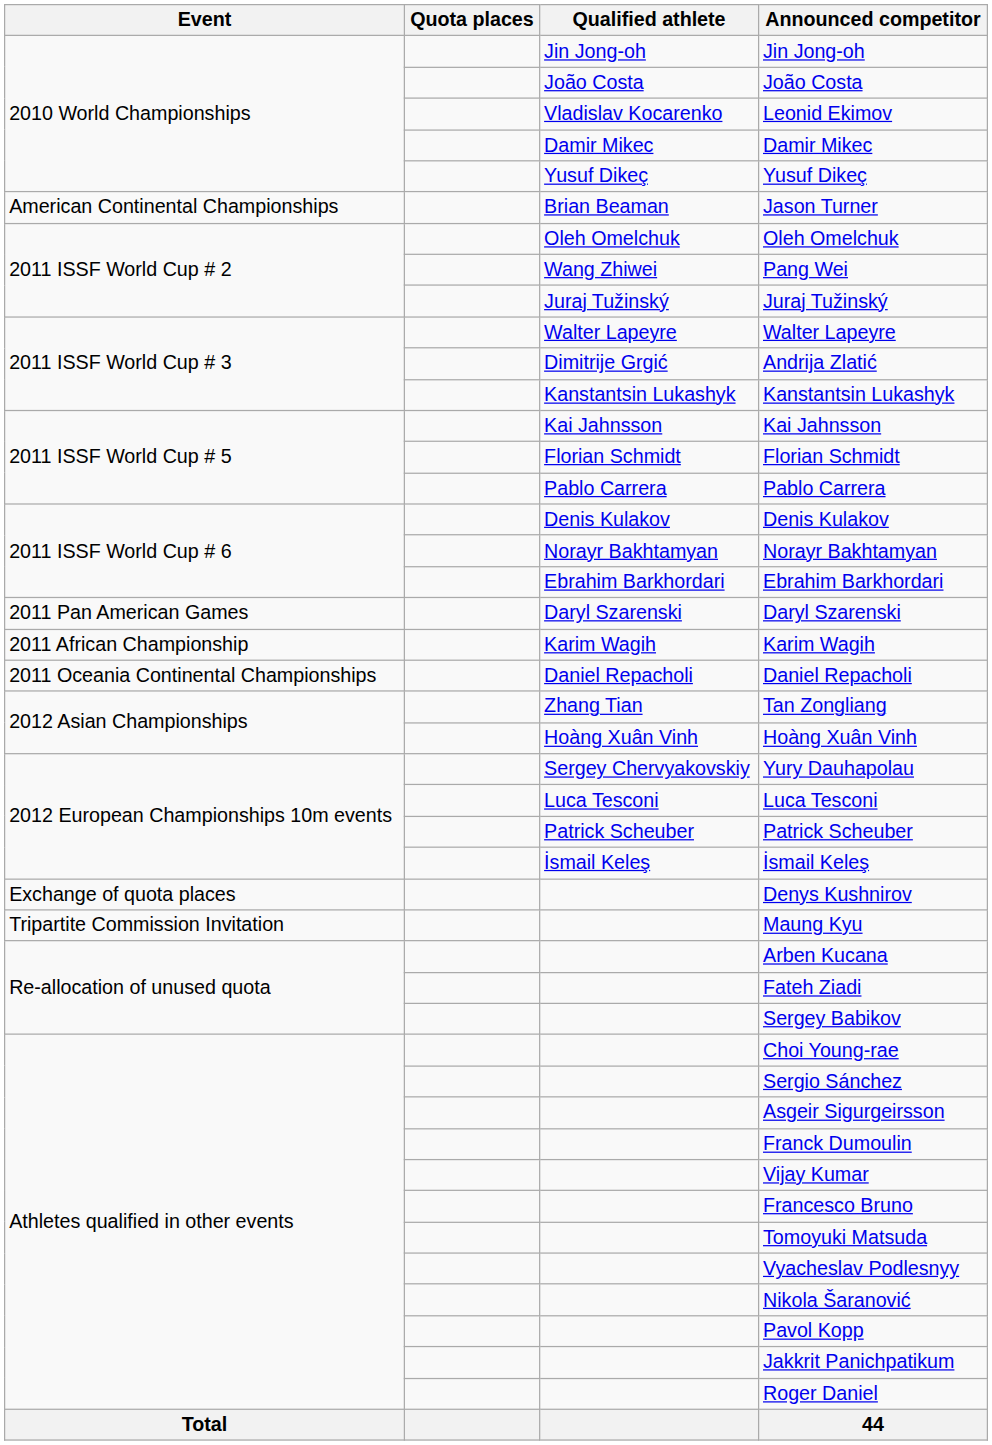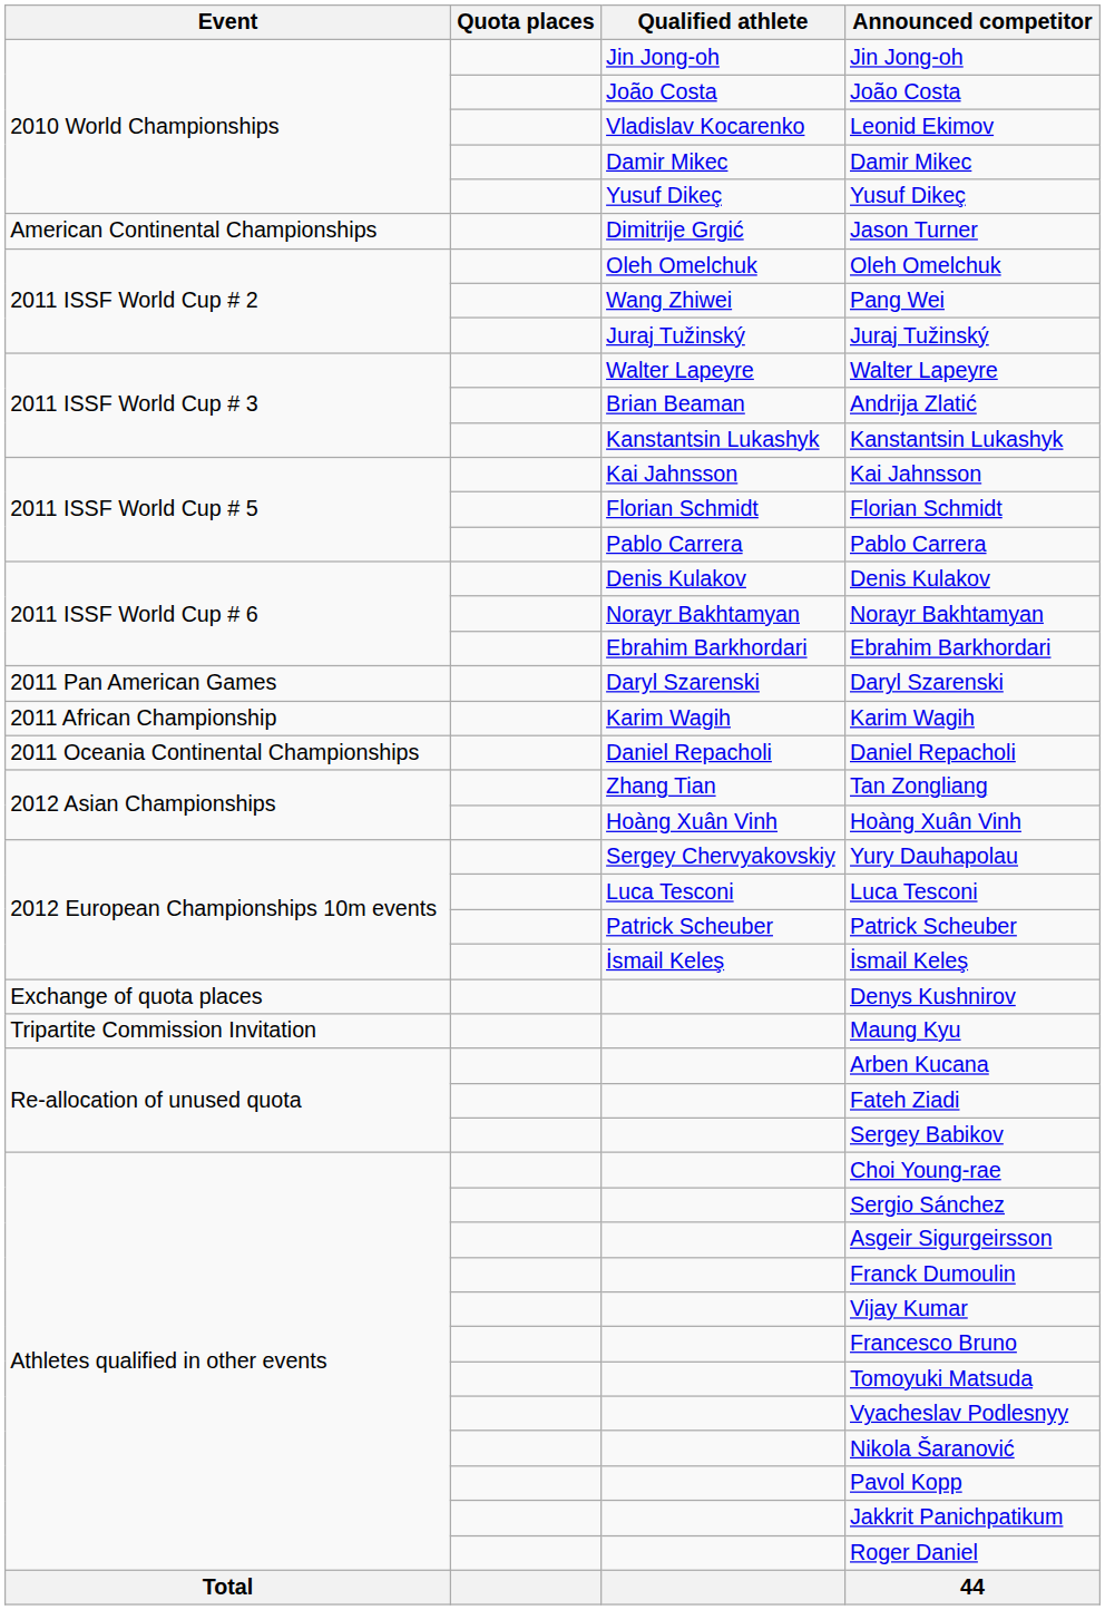 <table class=wikitable style="text-align:left" width=800>
 <tr>
 <th>Event</th>
 <th>Quota places</th>
 <th>Qualified athlete</th>
 <th>Announced competitor</th>
 </tr>
 <tr>
 <td rowspan="5">2010 World Championships</td>
 <td></td>
 <td><a href='#'>Jin Jong-oh</a></td>
 <td><a href='#'>Jin Jong-oh</a></td>
 </tr>
 <tr>
 <td></td>
 <td><a href='#'>João Costa</a></td>
 <td><a href='#'>João Costa</a></td>
 </tr>
 <tr>
 <td></td>
 <td><a href='#'>Vladislav Kocarenko</a></td>
 <td><a href='#'>Leonid Ekimov</a></td>
 </tr>
 <tr>
 <td></td>
 <td><a href='#'>Damir Mikec</a></td>
 <td><a href='#'>Damir Mikec</a></td>
 </tr>
 <tr>
 <td></td>
 <td><a href='#'>Yusuf Dikeç</a></td>
 <td><a href='#'>Yusuf Dikeç</a></td>
 </tr>
 <tr>
 <td rowspan="1">American Continental Championships</td>
 <td></td>
-<td><a href='#'>Brian Beaman</a></td>
+<td><a href='#'>Dimitrije Grgić</a></td>
 <td><a href='#'>Jason Turner</a></td>
 </tr>
 <tr>
 <td rowspan="3">2011 ISSF World Cup # 2</td>
 <td></td>
 <td><a href='#'>Oleh Omelchuk</a></td>
 <td><a href='#'>Oleh Omelchuk</a></td>
 </tr>
 <tr>
 <td></td>
 <td><a href='#'>Wang Zhiwei</a></td>
 <td><a href='#'>Pang Wei</a></td>
 </tr>
 <tr>
 <td></td>
 <td><a href='#'>Juraj Tužinský</a></td>
 <td><a href='#'>Juraj Tužinský</a></td>
 </tr>
 <tr>
 <td rowspan="3">2011 ISSF World Cup # 3</td>
 <td></td>
 <td><a href='#'>Walter Lapeyre</a></td>
 <td><a href='#'>Walter Lapeyre</a></td>
 </tr>
 <tr>
 <td></td>
-<td><a href='#'>Dimitrije Grgić</a></td>
+<td><a href='#'>Brian Beaman</a></td>
 <td><a href='#'>Andrija Zlatić</a></td>
 </tr>
 <tr>
 <td></td>
 <td><a href='#'>Kanstantsin Lukashyk</a></td>
 <td><a href='#'>Kanstantsin Lukashyk</a></td>
 </tr>
 <tr>
 <td rowspan="3">2011 ISSF World Cup # 5</td>
 <td></td>
 <td><a href='#'>Kai Jahnsson</a></td>
 <td><a href='#'>Kai Jahnsson</a></td>
 </tr>
 <tr>
 <td></td>
 <td><a href='#'>Florian Schmidt</a></td>
 <td><a href='#'>Florian Schmidt</a></td>
 </tr>
 <tr>
 <td></td>
 <td><a href='#'>Pablo Carrera</a></td>
 <td><a href='#'>Pablo Carrera</a></td>
 </tr>
 <tr>
 <td rowspan="3">2011 ISSF World Cup # 6</td>
 <td></td>
 <td><a href='#'>Denis Kulakov</a></td>
 <td><a href='#'>Denis Kulakov</a></td>
 </tr>
 <tr>
 <td></td>
 <td><a href='#'>Norayr Bakhtamyan</a></td>
 <td><a href='#'>Norayr Bakhtamyan</a></td>
 </tr>
 <tr>
 <td></td>
 <td><a href='#'>Ebrahim Barkhordari</a></td>
 <td><a href='#'>Ebrahim Barkhordari</a></td>
 </tr>
 <tr>
 <td rowspan="1">2011 Pan American Games</td>
 <td></td>
 <td><a href='#'>Daryl Szarenski</a></td>
 <td><a href='#'>Daryl Szarenski</a></td>
 </tr>
 <tr>
 <td rowspan="1">2011 African Championship</td>
 <td></td>
 <td><a href='#'>Karim Wagih</a></td>
 <td><a href='#'>Karim Wagih</a></td>
 </tr>
 <tr>
 <td rowspan="1">2011 Oceania Continental Championships</td>
 <td></td>
 <td><a href='#'>Daniel Repacholi</a></td>
 <td><a href='#'>Daniel Repacholi</a></td>
 </tr>
 <tr>
 <td rowspan="2">2012 Asian Championships</td>
 <td></td>
 <td><a href='#'>Zhang Tian</a></td>
 <td><a href='#'>Tan Zongliang</a></td>
 </tr>
 <tr>
 <td></td>
 <td><a href='#'>Hoàng Xuân Vinh</a></td>
 <td><a href='#'>Hoàng Xuân Vinh</a></td>
 </tr>
 <tr>
 <td rowspan="4">2012 European Championships 10m events</td>
 <td></td>
 <td><a href='#'>Sergey Chervyakovskiy</a></td>
 <td><a href='#'>Yury Dauhapolau</a></td>
 </tr>
 <tr>
 <td></td>
 <td><a href='#'>Luca Tesconi</a></td>
 <td><a href='#'>Luca Tesconi</a></td>
 </tr>
 <tr>
 <td></td>
 <td><a href='#'>Patrick Scheuber</a></td>
 <td><a href='#'>Patrick Scheuber</a></td>
 </tr>
 <tr>
 <td></td>
 <td><a href='#'>İsmail Keleş</a></td>
 <td><a href='#'>İsmail Keleş</a></td>
 </tr>
 <tr>
 <td rowspan="1">Exchange of quota places</td>
 <td></td>
 <td></td>
 <td><a href='#'>Denys Kushnirov</a></td>
 </tr>
 <tr>
 <td rowspan="1">Tripartite Commission Invitation</td>
 <td></td>
 <td></td>
 <td><a href='#'>Maung Kyu</a></td>
 </tr>
 <tr>
 <td rowspan="3">Re-allocation of unused quota</td>
 <td></td>
 <td></td>
 <td><a href='#'>Arben Kucana</a></td>
 </tr>
 <tr>
 <td></td>
 <td></td>
 <td><a href='#'>Fateh Ziadi</a></td>
 </tr>
 <tr>
 <td></td>
 <td></td>
 <td><a href='#'>Sergey Babikov</a></td>
 </tr>
 <tr>
 <td rowspan="12">Athletes qualified in other events</td>
 <td></td>
 <td></td>
 <td><a href='#'>Choi Young-rae</a></td>
 </tr>
 <tr>
 <td></td>
 <td></td>
 <td><a href='#'>Sergio Sánchez</a></td>
 </tr>
 <tr>
 <td></td>
 <td></td>
 <td><a href='#'>Asgeir Sigurgeirsson</a></td>
 </tr>
 <tr>
 <td></td>
 <td></td>
 <td><a href='#'>Franck Dumoulin</a></td>
 </tr>
 <tr>
 <td></td>
 <td></td>
 <td><a href='#'>Vijay Kumar</a></td>
 </tr>
 <tr>
 <td></td>
 <td></td>
 <td><a href='#'>Francesco Bruno</a></td>
 </tr>
 <tr>
 <td></td>
 <td></td>
 <td><a href='#'>Tomoyuki Matsuda</a></td>
 </tr>
 <tr>
 <td></td>
 <td></td>
 <td><a href='#'>Vyacheslav Podlesnyy</a></td>
 </tr>
 <tr>
 <td></td>
 <td></td>
 <td><a href='#'>Nikola Šaranović</a></td>
 </tr>
 <tr>
 <td></td>
 <td></td>
 <td><a href='#'>Pavol Kopp</a></td>
 </tr>
 <tr>
 <td></td>
 <td></td>
 <td><a href='#'>Jakkrit Panichpatikum</a></td>
 </tr>
 <tr>
 <td></td>
 <td></td>
 <td><a href='#'>Roger Daniel</a></td>
 </tr>
 <tr>
 <th>Total</th>
 <th></th>
 <th></th>
 <th>44</th>
 </tr>
 </table>
